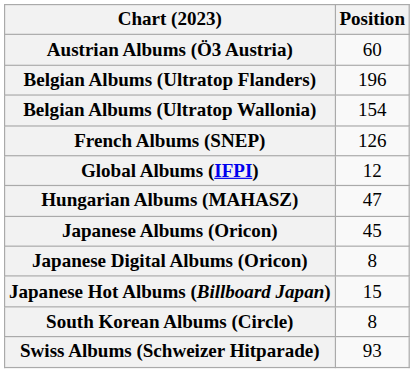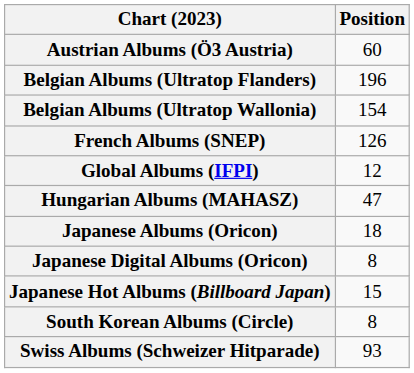 <table class="wikitable plainrowheaders sortable" style="text-align:center">
 <tr>
 <th scope="col">Chart (2023)</th>
 <th scope="col">Position</th>
 </tr>
 <tr>
 <th scope="row">Austrian Albums (Ö3 Austria)</th>
 <td>60</td>
 </tr>
 <tr>
 <th scope="row">Belgian Albums (Ultratop Flanders)</th>
 <td>196</td>
 </tr>
 <tr>
 <th scope="row">Belgian Albums (Ultratop Wallonia)</th>
 <td>154</td>
 </tr>
 <tr>
 <th scope="row">French Albums (SNEP)</th>
 <td>126</td>
 </tr>
 <tr>
 <th scope="row">Global Albums (<a href='#'>IFPI</a>)</th>
 <td>12</td>
 </tr>
 <tr>
 <th scope="row">Hungarian Albums (MAHASZ)</th>
 <td>47</td>
 </tr>
 <tr>
 <th scope="row">Japanese Albums (Oricon)</th>
-<td>45</td>
+<td>18</td>
 </tr>
 <tr>
 <th scope="row">Japanese Digital Albums (Oricon)</th>
 <td>8</td>
 </tr>
 <tr>
 <th scope="row">Japanese Hot Albums (<em>Billboard Japan</em>)</th>
 <td>15</td>
 </tr>
 <tr>
 <th scope="row">South Korean Albums (Circle)</th>
 <td>8</td>
 </tr>
 <tr>
 <th scope="row">Swiss Albums (Schweizer Hitparade)</th>
 <td>93</td>
 </tr>
 </table>
